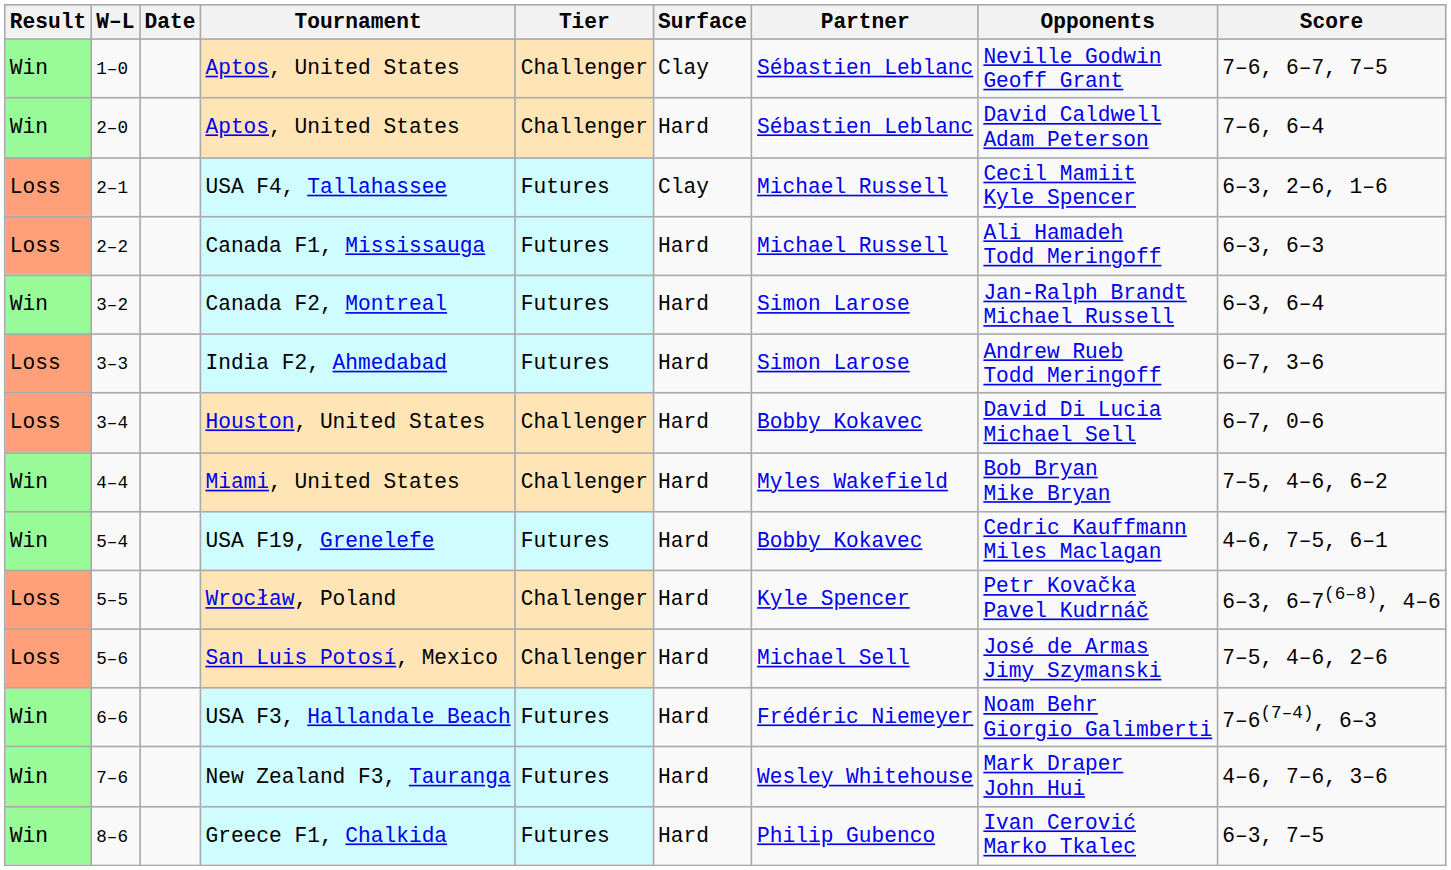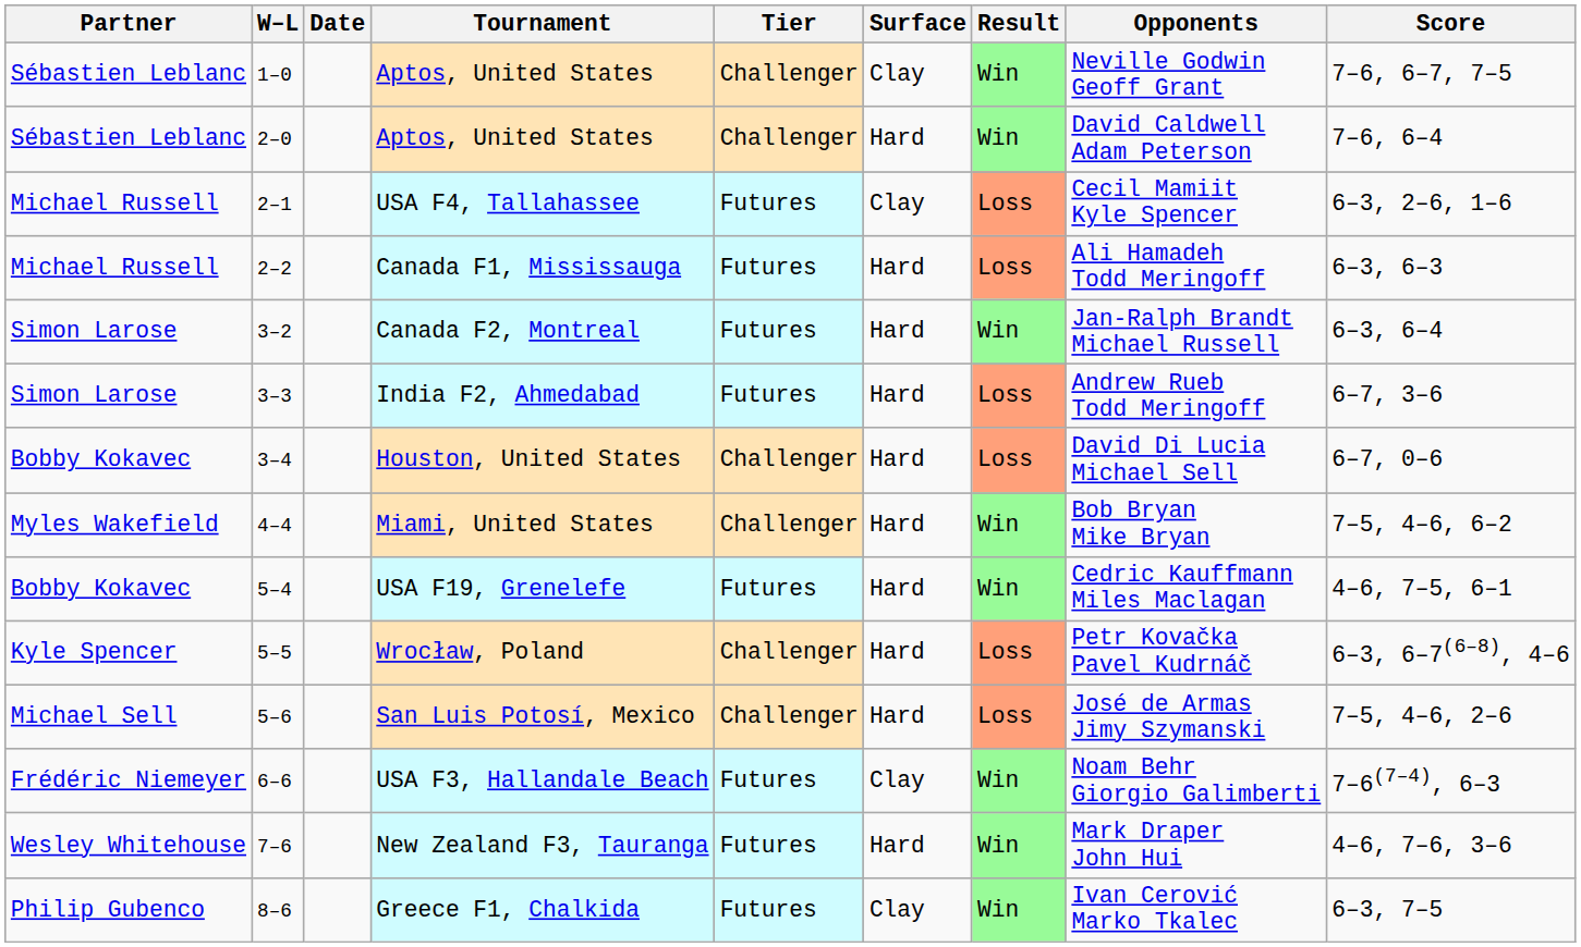 <table class="sortable wikitable">
 <tr>
-<th>Result</th>
+<th>Partner</th>
 <th class="unsortable">W–L</th>
 <th>Date</th>
 <th>Tournament</th>
 <th>Tier</th>
 <th>Surface</th>
-<th>Partner</th>
+<th>Result</th>
 <th>Opponents</th>
 <th class="unsortable">Score</th>
 </tr>
 <tr>
-<td style="background:#98fb98;">Win</td>
+<td> <a href='#'>Sébastien Leblanc</a></td>
 <td><small>1–0</small></td>
 <td></td>
 <td style="background:moccasin;"><a href='#'>Aptos</a>, United States</td>
 <td style="background:moccasin;">Challenger</td>
 <td>Clay</td>
-<td> <a href='#'>Sébastien Leblanc</a></td>
+<td style="background:#98fb98;">Win</td>
 <td> <a href='#'>Neville Godwin</a> <br>  <a href='#'>Geoff Grant</a></td>
 <td>7–6, 6–7, 7–5</td>
 </tr>
 <tr>
-<td style="background:#98fb98;">Win</td>
+<td> <a href='#'>Sébastien Leblanc</a></td>
 <td><small>2–0</small></td>
 <td></td>
 <td style="background:moccasin;"><a href='#'>Aptos</a>, United States</td>
 <td style="background:moccasin;">Challenger</td>
 <td>Hard</td>
-<td> <a href='#'>Sébastien Leblanc</a></td>
+<td style="background:#98fb98;">Win</td>
 <td> <a href='#'>David Caldwell</a> <br>  <a href='#'>Adam Peterson</a></td>
 <td>7–6, 6–4</td>
 </tr>
 <tr>
-<td style="background:#ffa07a;">Loss</td>
+<td> <a href='#'>Michael Russell</a></td>
 <td><small>2–1</small></td>
 <td></td>
 <td style="background:#cffcff;">USA F4, <a href='#'>Tallahassee</a></td>
 <td style="background:#cffcff;">Futures</td>
 <td>Clay</td>
-<td> <a href='#'>Michael Russell</a></td>
+<td style="background:#ffa07a;">Loss</td>
 <td> <a href='#'>Cecil Mamiit</a> <br>  <a href='#'>Kyle Spencer</a></td>
 <td>6–3, 2–6, 1–6</td>
 </tr>
 <tr>
-<td style="background:#ffa07a;">Loss</td>
+<td> <a href='#'>Michael Russell</a></td>
 <td><small>2–2</small></td>
 <td></td>
 <td style="background:#cffcff;">Canada F1, <a href='#'>Mississauga</a></td>
 <td style="background:#cffcff;">Futures</td>
 <td>Hard</td>
-<td> <a href='#'>Michael Russell</a></td>
+<td style="background:#ffa07a;">Loss</td>
 <td> <a href='#'>Ali Hamadeh</a> <br>  <a href='#'>Todd Meringoff</a></td>
 <td>6–3, 6–3</td>
 </tr>
 <tr>
-<td style="background:#98fb98;">Win</td>
+<td> <a href='#'>Simon Larose</a></td>
 <td><small>3–2</small></td>
 <td></td>
 <td style="background:#cffcff;">Canada F2, <a href='#'>Montreal</a></td>
 <td style="background:#cffcff;">Futures</td>
 <td>Hard</td>
-<td> <a href='#'>Simon Larose</a></td>
+<td style="background:#98fb98;">Win</td>
 <td> <a href='#'>Jan-Ralph Brandt</a> <br>  <a href='#'>Michael Russell</a></td>
 <td>6–3, 6–4</td>
 </tr>
 <tr>
-<td style="background:#ffa07a;">Loss</td>
+<td> <a href='#'>Simon Larose</a></td>
 <td><small>3–3</small></td>
 <td></td>
 <td style="background:#cffcff;">India F2, <a href='#'>Ahmedabad</a></td>
 <td style="background:#cffcff;">Futures</td>
 <td>Hard</td>
-<td> <a href='#'>Simon Larose</a></td>
+<td style="background:#ffa07a;">Loss</td>
 <td> <a href='#'>Andrew Rueb</a> <br>  <a href='#'>Todd Meringoff</a></td>
 <td>6–7, 3–6</td>
 </tr>
 <tr>
-<td style="background:#ffa07a;">Loss</td>
+<td> <a href='#'>Bobby Kokavec</a></td>
 <td><small>3–4</small></td>
 <td></td>
 <td style="background:moccasin;"><a href='#'>Houston</a>, United States</td>
 <td style="background:moccasin;">Challenger</td>
 <td>Hard</td>
-<td> <a href='#'>Bobby Kokavec</a></td>
+<td style="background:#ffa07a;">Loss</td>
 <td> <a href='#'>David Di Lucia</a> <br>  <a href='#'>Michael Sell</a></td>
 <td>6–7, 0–6</td>
 </tr>
 <tr>
-<td style="background:#98fb98;">Win</td>
+<td> <a href='#'>Myles Wakefield</a></td>
 <td><small>4–4</small></td>
 <td></td>
 <td style="background:moccasin;"><a href='#'>Miami</a>, United States</td>
 <td style="background:moccasin;">Challenger</td>
 <td>Hard</td>
-<td> <a href='#'>Myles Wakefield</a></td>
+<td style="background:#98fb98;">Win</td>
 <td> <a href='#'>Bob Bryan</a> <br>  <a href='#'>Mike Bryan</a></td>
 <td>7–5, 4–6, 6–2</td>
 </tr>
 <tr>
-<td style="background:#98fb98;">Win</td>
+<td> <a href='#'>Bobby Kokavec</a></td>
 <td><small>5–4</small></td>
 <td></td>
 <td style="background:#cffcff;">USA F19, <a href='#'>Grenelefe</a></td>
 <td style="background:#cffcff;">Futures</td>
 <td>Hard</td>
-<td> <a href='#'>Bobby Kokavec</a></td>
+<td style="background:#98fb98;">Win</td>
 <td> <a href='#'>Cedric Kauffmann</a> <br>  <a href='#'>Miles Maclagan</a></td>
 <td>4–6, 7–5, 6–1</td>
 </tr>
 <tr>
-<td style="background:#ffa07a;">Loss</td>
+<td> <a href='#'>Kyle Spencer</a></td>
 <td><small>5–5</small></td>
 <td></td>
 <td style="background:moccasin;"><a href='#'>Wrocław</a>, Poland</td>
 <td style="background:moccasin;">Challenger</td>
 <td>Hard</td>
-<td> <a href='#'>Kyle Spencer</a></td>
+<td style="background:#ffa07a;">Loss</td>
 <td> <a href='#'>Petr Kovačka</a> <br>  <a href='#'>Pavel Kudrnáč</a></td>
 <td>6–3, 6–7<sup>(6–8)</sup>, 4–6</td>
 </tr>
 <tr>
-<td style="background:#ffa07a;">Loss</td>
+<td> <a href='#'>Michael Sell</a></td>
 <td><small>5–6</small></td>
 <td></td>
 <td style="background:moccasin;"><a href='#'>San Luis Potosí</a>, Mexico</td>
 <td style="background:moccasin;">Challenger</td>
 <td>Hard</td>
-<td> <a href='#'>Michael Sell</a></td>
+<td style="background:#ffa07a;">Loss</td>
 <td> <a href='#'>José de Armas</a> <br>  <a href='#'>Jimy Szymanski</a></td>
 <td>7–5, 4–6, 2–6</td>
 </tr>
 <tr>
-<td style="background:#98fb98;">Win</td>
+<td> <a href='#'>Frédéric Niemeyer</a></td>
 <td><small>6–6</small></td>
 <td></td>
 <td style="background:#cffcff;">USA F3, <a href='#'>Hallandale Beach</a></td>
 <td style="background:#cffcff;">Futures</td>
-<td>Hard</td>
-<td> <a href='#'>Frédéric Niemeyer</a></td>
+<td>Clay</td>
+<td style="background:#98fb98;">Win</td>
 <td> <a href='#'>Noam Behr</a> <br>  <a href='#'>Giorgio Galimberti</a></td>
 <td>7–6<sup>(7–4)</sup>, 6–3</td>
 </tr>
 <tr>
-<td style="background:#98fb98;">Win</td>
+<td> <a href='#'>Wesley Whitehouse</a></td>
 <td><small>7–6</small></td>
 <td></td>
 <td style="background:#cffcff;">New Zealand F3, <a href='#'>Tauranga</a></td>
 <td style="background:#cffcff;">Futures</td>
 <td>Hard</td>
-<td> <a href='#'>Wesley Whitehouse</a></td>
+<td style="background:#98fb98;">Win</td>
 <td> <a href='#'>Mark Draper</a> <br>  <a href='#'>John Hui</a></td>
 <td>4–6, 7–6, 3–6</td>
 </tr>
 <tr>
-<td style="background:#98fb98;">Win</td>
+<td> <a href='#'>Philip Gubenco</a></td>
 <td><small>8–6</small></td>
 <td></td>
 <td style="background:#cffcff;">Greece F1, <a href='#'>Chalkida</a></td>
 <td style="background:#cffcff;">Futures</td>
-<td>Hard</td>
-<td> <a href='#'>Philip Gubenco</a></td>
+<td>Clay</td>
+<td style="background:#98fb98;">Win</td>
 <td> <a href='#'>Ivan Cerović</a> <br>  <a href='#'>Marko Tkalec</a></td>
 <td>6–3, 7–5</td>
 </tr>
 </table>
